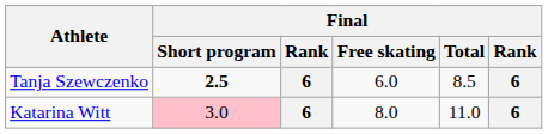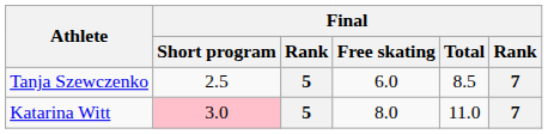 <table class="wikitable" style="font-size:90%">
 <tr>
 <th rowspan="2">Athlete</th>
 <th colspan="9">Final</th>
 </tr>
 <tr>
 <th>Short program</th>
 <th>Rank</th>
 <th>Free skating</th>
 <th>Total</th>
 <th>Rank</th>
 </tr>
 <tr>
 <td><a href='#'>Tanja Szewczenko</a></td>
-<td align="center"><strong>2.5</strong></td>
-<th align="center">6</th>
+<td align="center">2.5</td>
+<th align="center">5</th>
 <td align="center">6.0</td>
 <td align="center">8.5</td>
-<th align="center">6</th>
+<th align="center">7</th>
 </tr>
 <tr>
 <td><a href='#'>Katarina Witt</a></td>
 <td align="center" style="background: pink;">3.0</td>
-<th align="center">6</th>
+<th align="center">5</th>
 <td align="center">8.0</td>
 <td align="center">11.0</td>
-<th align="center">6</th>
+<th align="center">7</th>
 </tr>
 </table>
